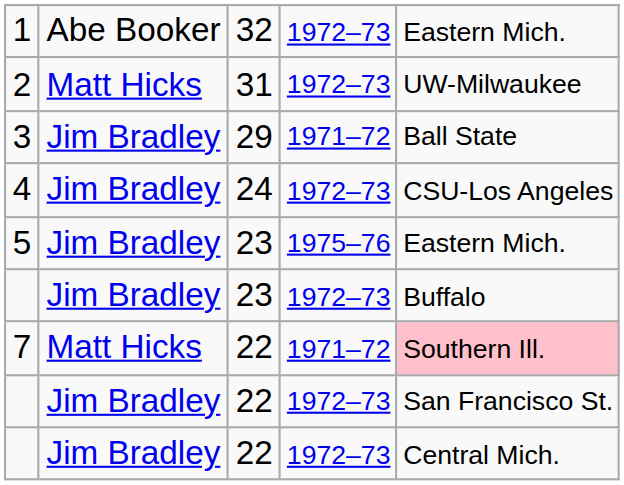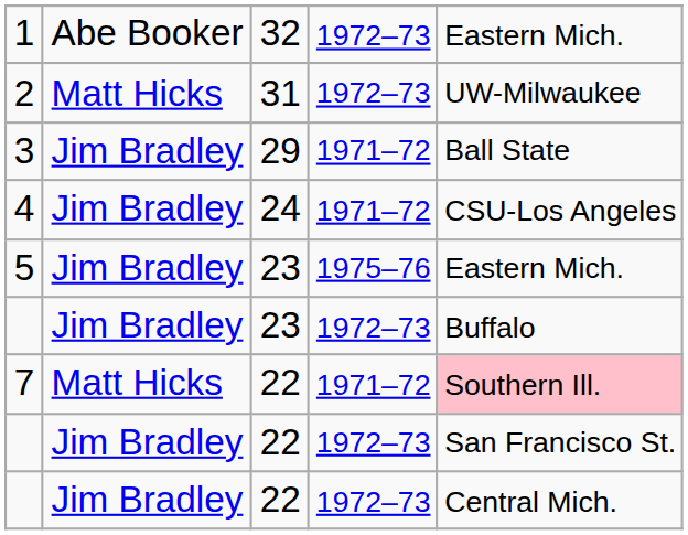 <table class="wikitable">
 <tr>
 </tr>
 <tr>
 <td>1</td>
 <td>Abe Booker</td>
 <td>32</td>
 <td style="font-size:80%;"><a href='#'>1972–73</a></td>
 <td style="font-size:80%;">Eastern Mich.</td>
 </tr>
 <tr>
 <td>2</td>
 <td><a href='#'>Matt Hicks</a></td>
 <td>31</td>
 <td style="font-size:80%;"><a href='#'>1972–73</a></td>
 <td style="font-size:80%;">UW-Milwaukee</td>
 </tr>
 <tr>
 <td>3</td>
 <td><a href='#'>Jim Bradley</a></td>
 <td>29</td>
 <td style="font-size:80%;"><a href='#'>1971–72</a></td>
 <td style="font-size:80%;">Ball State</td>
 </tr>
 <tr>
 <td>4</td>
 <td><a href='#'>Jim Bradley</a></td>
 <td>24</td>
-<td style="font-size:80%;"><a href='#'>1972–73</a></td>
+<td style="font-size:80%;"><a href='#'>1971–72</a></td>
 <td style="font-size:80%;">CSU-Los Angeles</td>
 </tr>
 <tr>
 <td>5</td>
 <td><a href='#'>Jim Bradley</a></td>
 <td>23</td>
 <td style="font-size:80%;"><a href='#'>1975–76</a></td>
 <td style="font-size:80%;">Eastern Mich.</td>
 </tr>
 <tr>
 <td></td>
 <td><a href='#'>Jim Bradley</a></td>
 <td>23</td>
 <td style="font-size:80%;"><a href='#'>1972–73</a></td>
 <td style="font-size:80%;">Buffalo</td>
 </tr>
 <tr>
 <td>7</td>
 <td><a href='#'>Matt Hicks</a></td>
 <td>22</td>
 <td style="font-size:80%;"><a href='#'>1971–72</a></td>
 <td style="background: pink; font-size:80%;">Southern Ill.</td>
 </tr>
 <tr>
 <td></td>
 <td><a href='#'>Jim Bradley</a></td>
 <td>22</td>
 <td style="font-size:80%;"><a href='#'>1972–73</a></td>
 <td style="font-size:80%;">San Francisco St.</td>
 </tr>
 <tr>
 <td></td>
 <td><a href='#'>Jim Bradley</a></td>
 <td>22</td>
 <td style="font-size:80%;"><a href='#'>1972–73</a></td>
 <td style="font-size:80%;">Central Mich.</td>
 </tr>
 </table>
